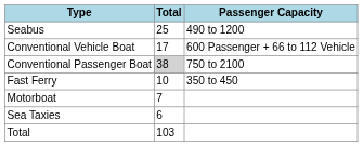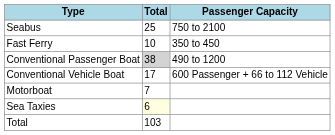 <table class="toccolours" border="1" cellpadding="3" style="border-collapse:collapse">
 <tr style="background:lightblue;">
 <th>Type</th>
 <th>Total</th>
 <th>Passenger Capacity</th>
 </tr>
 <tr>
 <td>Seabus</td>
 <td>25</td>
+<td>750 to 2100</td>
+</tr>
+<tr>
+<td>Fast Ferry</td>
+<td>10</td>
+<td>350 to 450</td>
+</tr>
+<tr>
+<td>Conventional Passenger Boat</td>
+<td style="background: lightgrey;">38</td>
 <td>490 to 1200</td>
 </tr>
 <tr>
 <td>Conventional Vehicle Boat</td>
 <td>17</td>
 <td>600 Passenger + 66 to 112 Vehicle</td>
 </tr>
 <tr>
-<td>Conventional Passenger Boat</td>
-<td style="background: lightgrey;">38</td>
-<td>750 to 2100</td>
-</tr>
-<tr>
-<td>Fast Ferry</td>
-<td>10</td>
-<td>350 to 450</td>
-</tr>
-<tr>
 <td>Motorboat</td>
 <td>7</td>
 <td></td>
 </tr>
 <tr>
 <td>Sea Taxies</td>
-<td>6</td>
+<td style="background: lightyellow;">6</td>
 <td></td>
 </tr>
 <tr>
 <td>Total</td>
 <td>103</td>
 <td></td>
 </tr>
 </table>
